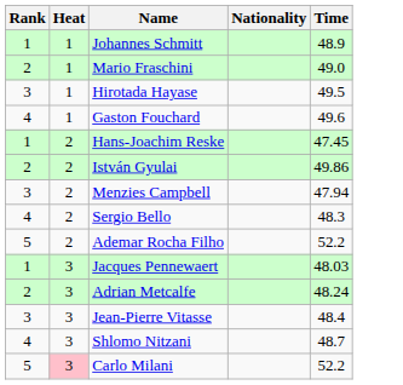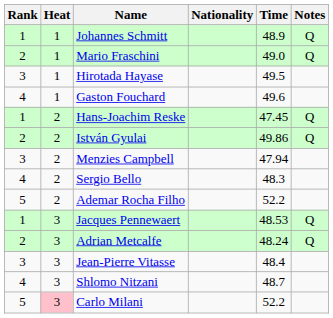 <table class="wikitable sortable" style="text-align:center">
 <tr>
 <th>Rank</th>
 <th>Heat</th>
 <th>Name</th>
 <th>Nationality</th>
 <th>Time</th>
+<th>Notes</th>
 </tr>
 <tr bgcolor=ccffcc>
 <td>1</td>
 <td>1</td>
 <td align=left><a href='#'>Johannes Schmitt</a></td>
 <td align=left></td>
 <td>48.9</td>
+<td>Q</td>
 </tr>
 <tr bgcolor=ccffcc>
 <td>2</td>
 <td>1</td>
 <td align=left><a href='#'>Mario Fraschini</a></td>
 <td align=left></td>
 <td>49.0</td>
+<td>Q</td>
 </tr>
 <tr>
 <td>3</td>
 <td>1</td>
 <td align=left><a href='#'>Hirotada Hayase</a></td>
 <td align=left></td>
 <td>49.5</td>
+<td></td>
 </tr>
 <tr>
 <td>4</td>
 <td>1</td>
 <td align=left><a href='#'>Gaston Fouchard</a></td>
 <td align=left></td>
 <td>49.6</td>
+<td></td>
 </tr>
 <tr bgcolor=ccffcc>
 <td>1</td>
 <td>2</td>
 <td align=left><a href='#'>Hans-Joachim Reske</a></td>
 <td align=left></td>
 <td>47.45</td>
+<td>Q</td>
 </tr>
 <tr bgcolor=ccffcc>
 <td>2</td>
 <td>2</td>
 <td align=left><a href='#'>István Gyulai</a></td>
 <td align=left></td>
 <td>49.86</td>
+<td>Q</td>
 </tr>
 <tr>
 <td>3</td>
 <td>2</td>
 <td align=left><a href='#'>Menzies Campbell</a></td>
 <td align=left></td>
 <td>47.94</td>
+<td></td>
 </tr>
 <tr>
 <td>4</td>
 <td>2</td>
 <td align=left><a href='#'>Sergio Bello</a></td>
 <td align=left></td>
 <td>48.3</td>
+<td></td>
 </tr>
 <tr>
 <td>5</td>
 <td>2</td>
 <td align=left><a href='#'>Ademar Rocha Filho</a></td>
 <td align=left></td>
 <td>52.2</td>
+<td></td>
 </tr>
 <tr bgcolor=ccffcc>
 <td>1</td>
 <td>3</td>
 <td align=left><a href='#'>Jacques Pennewaert</a></td>
 <td align=left></td>
-<td>48.03</td>
+<td>48.53</td>
+<td>Q</td>
 </tr>
 <tr bgcolor=ccffcc>
 <td>2</td>
 <td>3</td>
 <td align=left><a href='#'>Adrian Metcalfe</a></td>
 <td align=left></td>
 <td>48.24</td>
+<td>Q</td>
 </tr>
 <tr>
 <td>3</td>
 <td>3</td>
 <td align=left><a href='#'>Jean-Pierre Vitasse</a></td>
 <td align=left></td>
 <td>48.4</td>
+<td></td>
 </tr>
 <tr>
 <td>4</td>
 <td>3</td>
 <td align=left><a href='#'>Shlomo Nitzani</a></td>
 <td align=left></td>
 <td>48.7</td>
+<td></td>
 </tr>
 <tr>
 <td>5</td>
 <td style="background: pink;">3</td>
 <td align=left><a href='#'>Carlo Milani</a></td>
 <td align=left></td>
 <td>52.2</td>
+<td></td>
 </tr>
 </table>
